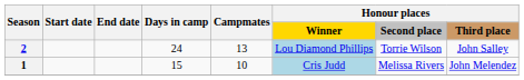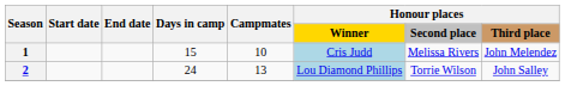 <table class="wikitable plainrowheaders" style="text-align:center;">
 <tr>
 <th rowspan="2">Season</th>
 <th rowspan="2">Start date</th>
 <th rowspan="2">End date</th>
 <th rowspan="2">Days in camp</th>
 <th rowspan="2">Campmates</th>
 <th colspan="3">Honour places</th>
 </tr>
 <tr>
 <th style="background:gold;">Winner</th>
 <th style="background:silver;">Second place</th>
 <th style="background:#c96;">Third place</th>
 </tr>
 <tr>
+<th scope="row">1</th>
+<td></td>
+<td></td>
+<td>15</td>
+<td>10</td>
+<td style="background:lightblue;"><a href='#'>Cris Judd</a></td>
+<td><a href='#'>Melissa Rivers</a></td>
+<td><a href='#'>John Melendez</a></td>
+</tr>
+<tr>
 <th scope="row"><a href='#'>2</a></th>
 <td></td>
 <td></td>
 <td>24</td>
 <td>13</td>
 <td style="background:lightblue;"><a href='#'>Lou Diamond Phillips</a></td>
 <td><a href='#'>Torrie Wilson</a></td>
 <td><a href='#'>John Salley</a></td>
 </tr>
 <tr>
-<th scope="row">1</th>
-<td></td>
-<td></td>
-<td>15</td>
-<td>10</td>
-<td style="background:lightblue;"><a href='#'>Cris Judd</a></td>
-<td><a href='#'>Melissa Rivers</a></td>
-<td><a href='#'>John Melendez</a></td>
-</tr>
-<tr>
 </tr>
 </table>
